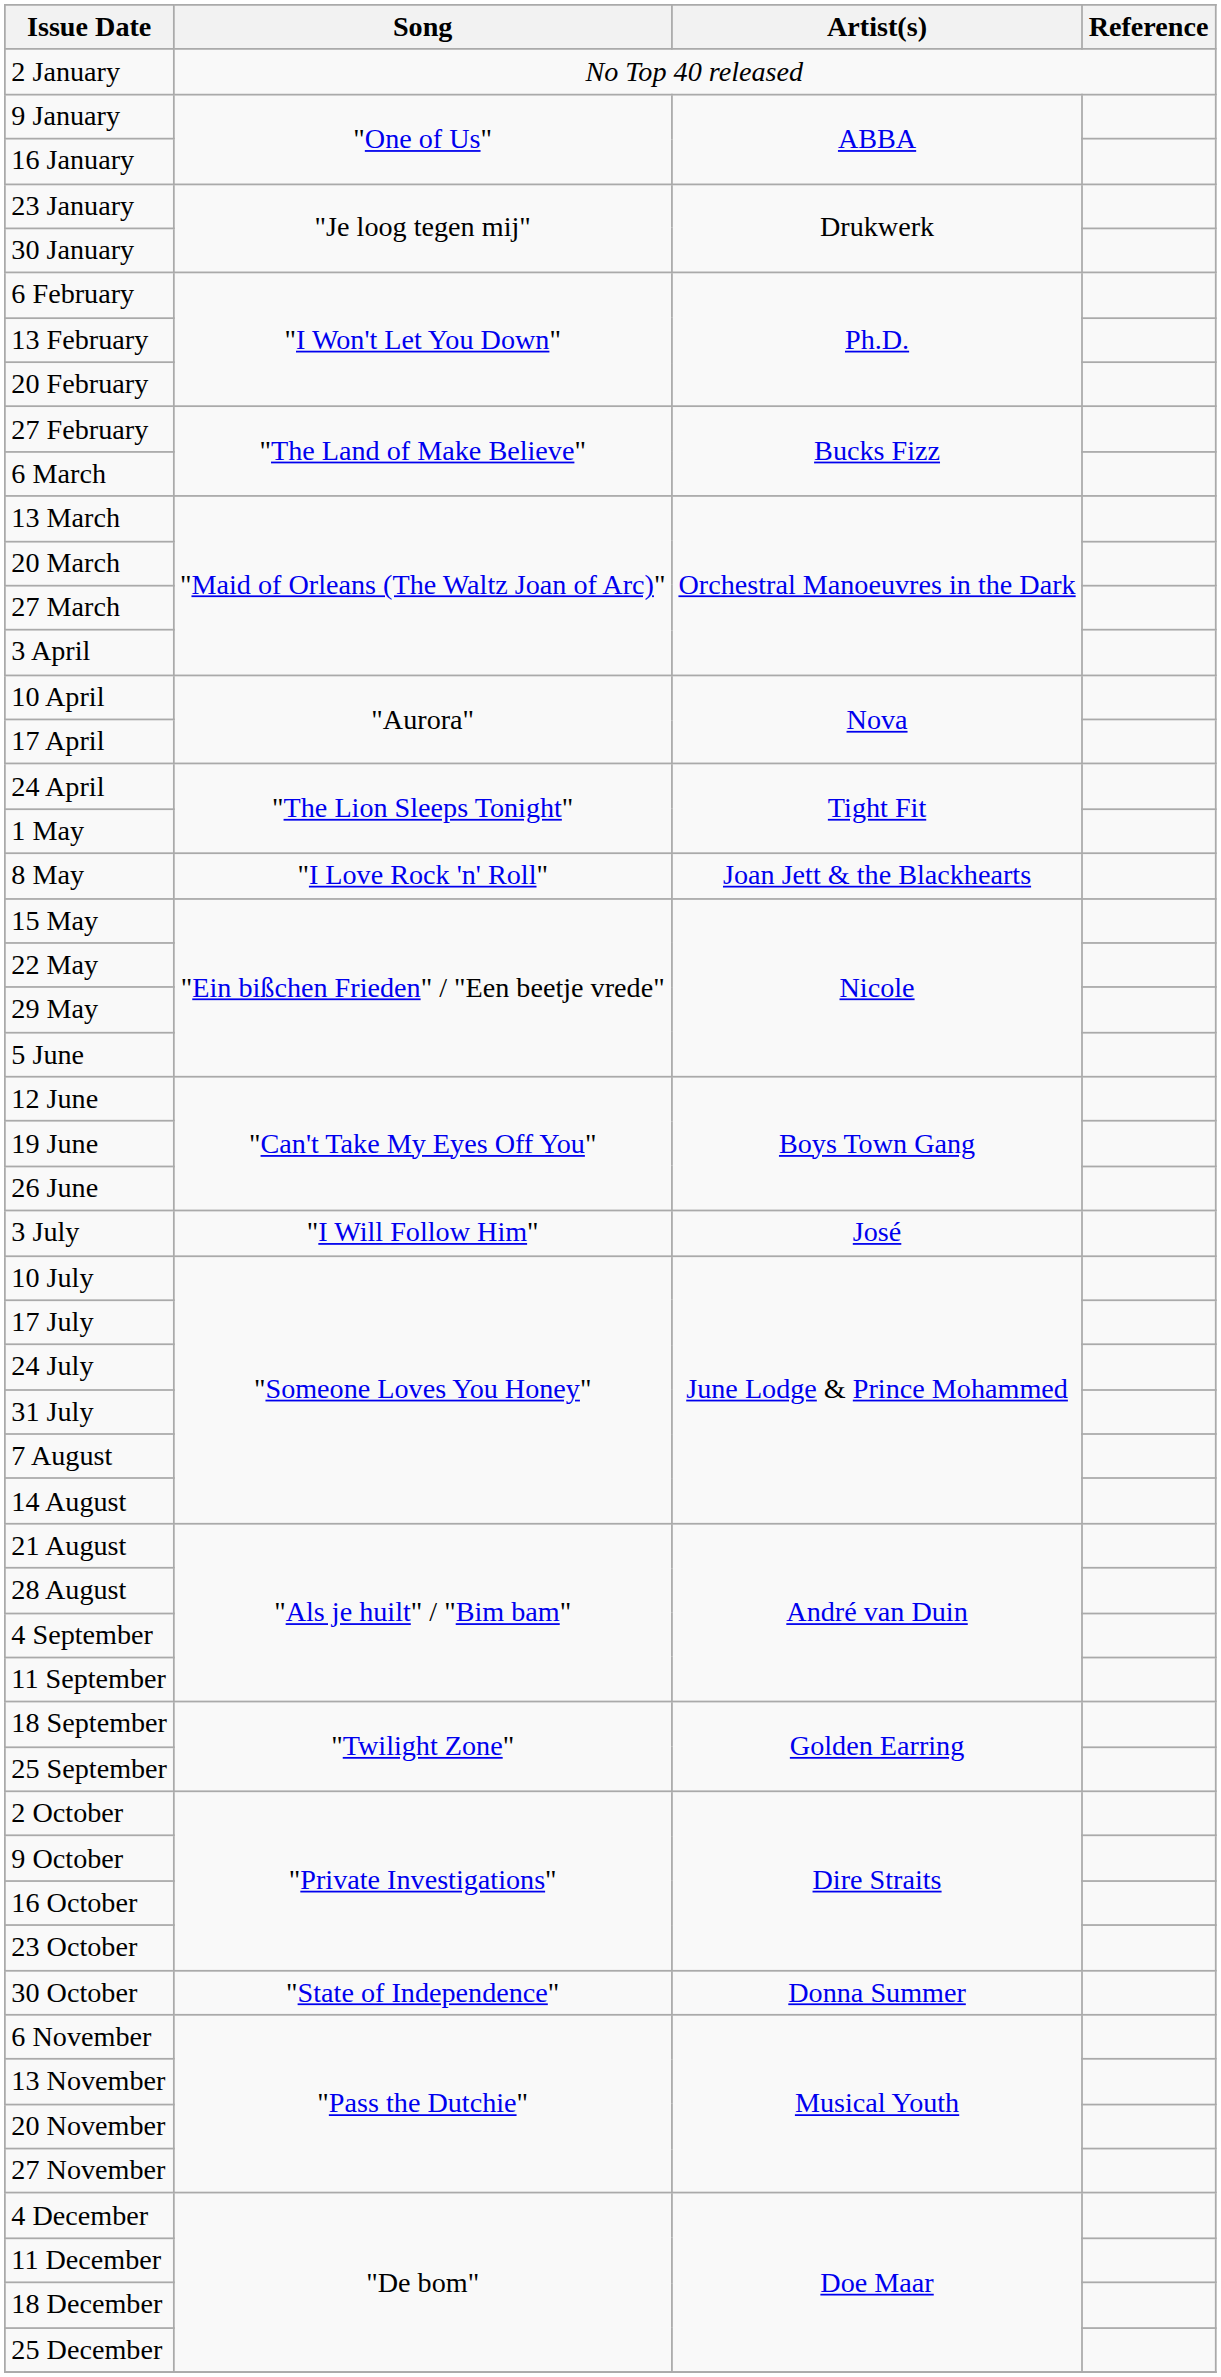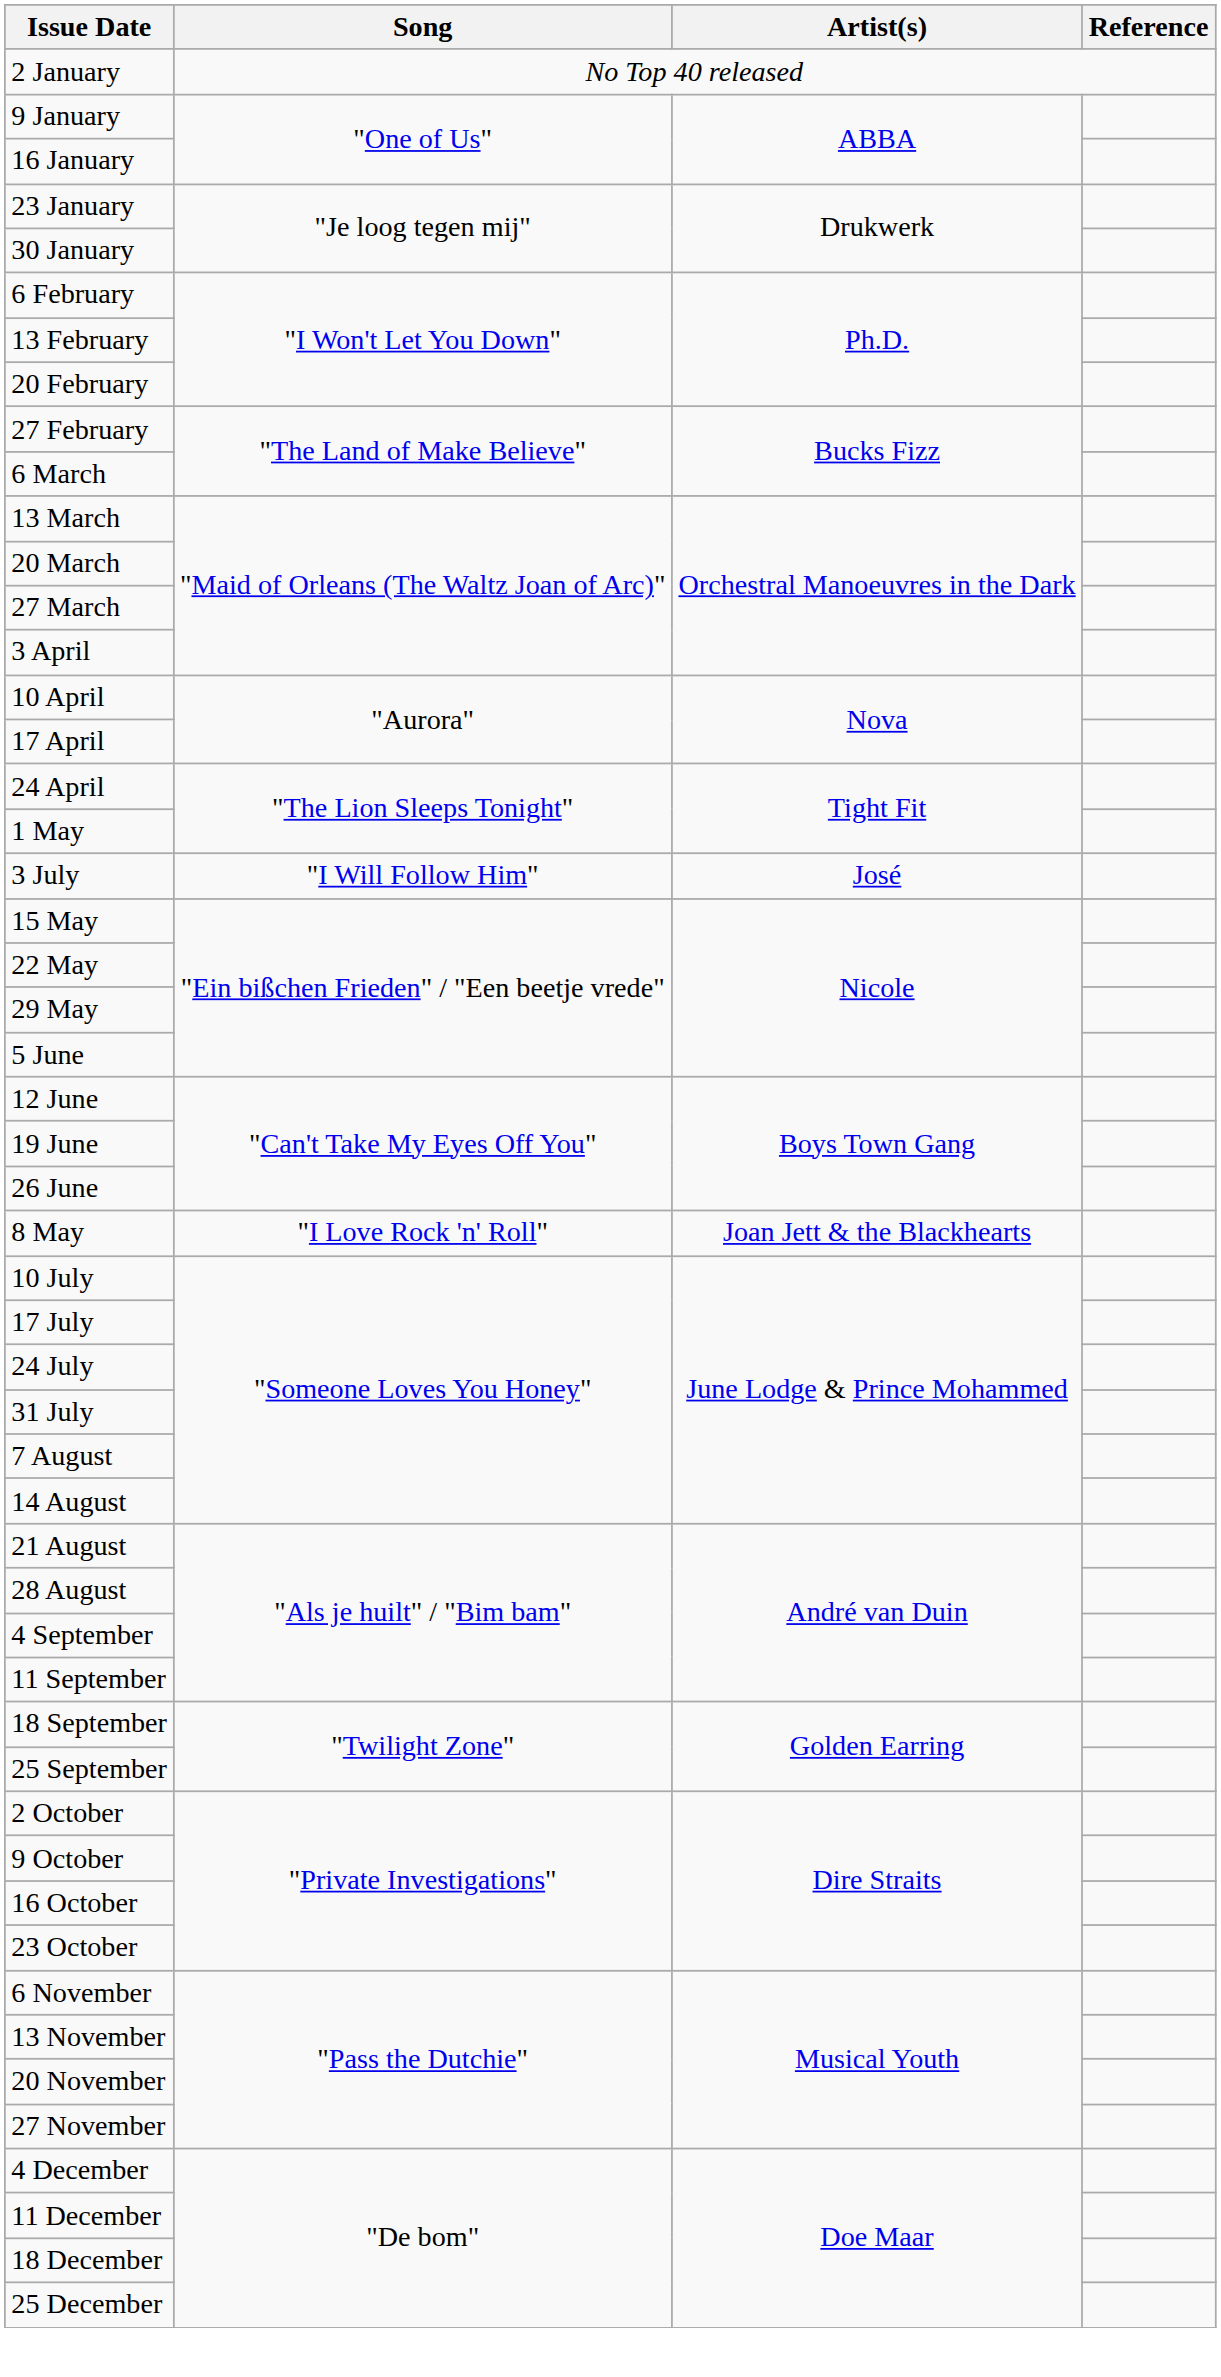 <table class="wikitable">
 <tr>
 <th align="center">Issue Date</th>
 <th align="center">Song</th>
 <th align="center">Artist(s)</th>
 <th align="center">Reference</th>
 </tr>
 <tr>
 <td align="left">2 January</td>
 <td align="center" colspan="3"><em>No Top 40 released</em></td>
 </tr>
 <tr>
 <td align="left">9 January</td>
 <td align="center" rowspan="2">"<a href='#'>One of Us</a>"</td>
 <td align="center" rowspan="2"><a href='#'>ABBA</a></td>
 <td align="center"><br></td>
 </tr>
 <tr>
 <td align="left">16 January</td>
 <td align="center"><br></td>
 </tr>
 <tr>
 <td align="left">23 January</td>
 <td align="center" rowspan="2">"Je loog tegen mij"</td>
 <td align="center" rowspan="2">Drukwerk</td>
 <td align="center"><br></td>
 </tr>
 <tr>
 <td align="left">30 January</td>
 <td align="center"><br></td>
 </tr>
 <tr>
 <td align="left">6 February</td>
 <td align="center" rowspan="3">"<a href='#'>I Won't Let You Down</a>"</td>
 <td align="center" rowspan="3"><a href='#'>Ph.D.</a></td>
 <td align="center"><br></td>
 </tr>
 <tr>
 <td align="left">13 February</td>
 <td align="center"><br></td>
 </tr>
 <tr>
 <td align="left">20 February</td>
 <td align="center"><br></td>
 </tr>
 <tr>
 <td align="left">27 February</td>
 <td align="center" rowspan="2">"<a href='#'>The Land of Make Believe</a>"</td>
 <td align="center" rowspan="2"><a href='#'>Bucks Fizz</a></td>
 <td align="center"><br></td>
 </tr>
 <tr>
 <td align="left">6 March</td>
 <td align="center"><br></td>
 </tr>
 <tr>
 <td align="left">13 March</td>
 <td align="center" rowspan="4">"<a href='#'>Maid of Orleans (The Waltz Joan of Arc)</a>"</td>
 <td align="center" rowspan="4"><a href='#'>Orchestral Manoeuvres in the Dark</a></td>
 <td align="center"><br></td>
 </tr>
 <tr>
 <td align="left">20 March</td>
 <td align="center"><br></td>
 </tr>
 <tr>
 <td align="left">27 March</td>
 <td align="center"><br></td>
 </tr>
 <tr>
 <td align="left">3 April</td>
 <td align="center"><br></td>
 </tr>
 <tr>
 <td align="left">10 April</td>
 <td align="center" rowspan="2">"Aurora"</td>
 <td align="center" rowspan="2"><a href='#'>Nova</a></td>
 <td align="center"><br></td>
 </tr>
 <tr>
 <td align="left">17 April</td>
 <td align="center"><br></td>
 </tr>
 <tr>
 <td align="left">24 April</td>
 <td align="center" rowspan="2">"<a href='#'>The Lion Sleeps Tonight</a>"</td>
 <td align="center" rowspan="2"><a href='#'>Tight Fit</a></td>
 <td align="center"><br></td>
 </tr>
 <tr>
 <td align="left">1 May</td>
 <td align="center"><br></td>
 </tr>
 <tr>
-<td align="left">8 May</td>
-<td align="center">"<a href='#'>I Love Rock 'n' Roll</a>"</td>
-<td align="center"><a href='#'>Joan Jett & the Blackhearts</a></td>
+<td align="left">3 July</td>
+<td align="center">"<a href='#'>I Will Follow Him</a>"</td>
+<td align="center"><a href='#'>José</a></td>
 <td align="center"><br></td>
 </tr>
 <tr>
 <td align="left">15 May</td>
 <td align="center" rowspan="4">"<a href='#'>Ein bißchen Frieden</a>" / "Een beetje vrede"</td>
 <td align="center" rowspan="4"><a href='#'>Nicole</a></td>
 <td align="center"><br></td>
 </tr>
 <tr>
 <td align="left">22 May</td>
 <td align="center"><br></td>
 </tr>
 <tr>
 <td align="left">29 May</td>
 <td align="center"><br></td>
 </tr>
 <tr>
 <td align="left">5 June</td>
 <td align="center"><br></td>
 </tr>
 <tr>
 <td align="left">12 June</td>
 <td align="center" rowspan="3">"<a href='#'>Can't Take My Eyes Off You</a>"</td>
 <td align="center" rowspan="3"><a href='#'>Boys Town Gang</a></td>
 <td align="center"><br></td>
 </tr>
 <tr>
 <td align="left">19 June</td>
 <td align="center"><br></td>
 </tr>
 <tr>
 <td align="left">26 June</td>
 <td align="center"><br></td>
 </tr>
 <tr>
-<td align="left">3 July</td>
-<td align="center">"<a href='#'>I Will Follow Him</a>"</td>
-<td align="center"><a href='#'>José</a></td>
+<td align="left">8 May</td>
+<td align="center">"<a href='#'>I Love Rock 'n' Roll</a>"</td>
+<td align="center"><a href='#'>Joan Jett & the Blackhearts</a></td>
 <td align="center"><br></td>
 </tr>
 <tr>
 <td align="left">10 July</td>
 <td align="center" rowspan="6">"<a href='#'>Someone Loves You Honey</a>"</td>
 <td align="center" rowspan="6"><a href='#'>June Lodge</a> & <a href='#'>Prince Mohammed</a></td>
 <td align="center"><br></td>
 </tr>
 <tr>
 <td align="left">17 July</td>
 <td align="center"><br></td>
 </tr>
 <tr>
 <td align="left">24 July</td>
 <td align="center"><br></td>
 </tr>
 <tr>
 <td align="left">31 July</td>
 <td align="center"><br></td>
 </tr>
 <tr>
 <td align="left">7 August</td>
 <td align="center"><br></td>
 </tr>
 <tr>
 <td align="left">14 August</td>
 <td align="center"><br></td>
 </tr>
 <tr>
 <td align="left">21 August</td>
 <td align="center" rowspan="4">"<a href='#'>Als je huilt</a>" / "<a href='#'>Bim bam</a>"</td>
 <td align="center" rowspan="4"><a href='#'>André van Duin</a></td>
 <td align="center"><br></td>
 </tr>
 <tr>
 <td align="left">28 August</td>
 <td align="center"><br></td>
 </tr>
 <tr>
 <td align="left">4 September</td>
 <td align="center"><br></td>
 </tr>
 <tr>
 <td align="left">11 September</td>
 <td align="center"><br></td>
 </tr>
 <tr>
 <td align="left">18 September</td>
 <td align="center" rowspan="2">"<a href='#'>Twilight Zone</a>"</td>
 <td align="center" rowspan="2"><a href='#'>Golden Earring</a></td>
 <td align="center"><br></td>
 </tr>
 <tr>
 <td align="left">25 September</td>
 <td align="center"><br></td>
 </tr>
 <tr>
 <td align="left">2 October</td>
 <td align="center" rowspan="4">"<a href='#'>Private Investigations</a>"</td>
 <td align="center" rowspan="4"><a href='#'>Dire Straits</a></td>
 <td align="center"><br></td>
 </tr>
 <tr>
 <td align="left">9 October</td>
 <td align="center"><br></td>
 </tr>
 <tr>
 <td align="left">16 October</td>
 <td align="center"><br></td>
 </tr>
 <tr>
 <td align="left">23 October</td>
 <td align="center"><br></td>
 </tr>
 <tr>
-<td align="left">30 October</td>
-<td align="center">"<a href='#'>State of Independence</a>"</td>
-<td align="center"><a href='#'>Donna Summer</a></td>
-<td align="center"><br></td>
-</tr>
-<tr>
 <td align="left">6 November</td>
 <td align="center" rowspan="4">"<a href='#'>Pass the Dutchie</a>"</td>
 <td align="center" rowspan="4"><a href='#'>Musical Youth</a></td>
 <td align="center"><br></td>
 </tr>
 <tr>
 <td align="left">13 November</td>
 <td align="center"><br></td>
 </tr>
 <tr>
 <td align="left">20 November</td>
 <td align="center"><br></td>
 </tr>
 <tr>
 <td align="left">27 November</td>
 <td align="center"><br></td>
 </tr>
 <tr>
 <td align="left">4 December</td>
 <td align="center" rowspan="4">"De bom"</td>
 <td align="center" rowspan="4"><a href='#'>Doe Maar</a></td>
 <td align="center"><br></td>
 </tr>
 <tr>
 <td align="left">11 December</td>
 <td align="center"><br></td>
 </tr>
 <tr>
 <td align="left">18 December</td>
 <td align="center"><br></td>
 </tr>
 <tr>
 <td align="left">25 December</td>
 <td align="center"><br></td>
 </tr>
 <tr>
 </tr>
 </table>
